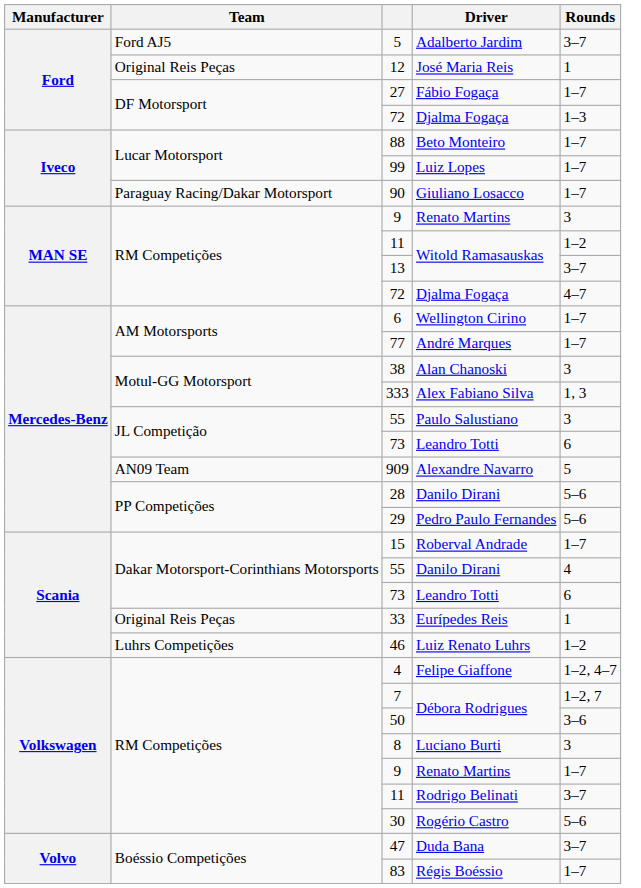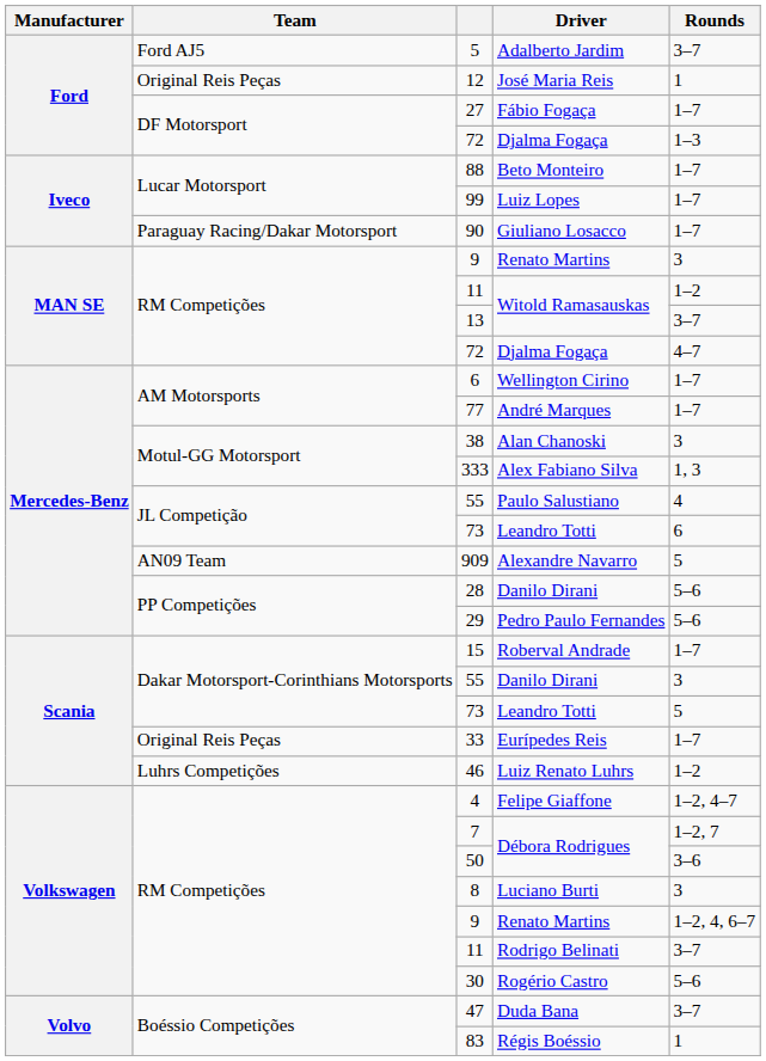 <table class="wikitable" style="font-size: 85%">
 <tr>
 <th>Manufacturer</th>
 <th>Team</th>
 <th></th>
 <th>Driver</th>
 <th>Rounds</th>
 </tr>
 <tr>
 <th rowspan="4"> <a href='#'>Ford</a></th>
 <td>Ford AJ5</td>
 <td align="center">5</td>
 <td> <a href='#'>Adalberto Jardim</a></td>
 <td>3–7</td>
 </tr>
 <tr>
 <td>Original Reis Peças</td>
 <td align="center">12</td>
 <td> <a href='#'>José Maria Reis</a></td>
 <td>1</td>
 </tr>
 <tr>
 <td rowspan="2">DF Motorsport</td>
 <td align="center">27</td>
 <td> <a href='#'>Fábio Fogaça</a></td>
 <td>1–7</td>
 </tr>
 <tr>
 <td align="center">72</td>
 <td> <a href='#'>Djalma Fogaça</a></td>
 <td>1–3</td>
 </tr>
 <tr>
 <th rowspan="3"> <a href='#'>Iveco</a></th>
 <td rowspan="2">Lucar Motorsport</td>
 <td align="center">88</td>
 <td> <a href='#'>Beto Monteiro</a></td>
 <td>1–7</td>
 </tr>
 <tr>
 <td align="center">99</td>
 <td> <a href='#'>Luiz Lopes</a></td>
 <td>1–7</td>
 </tr>
 <tr>
 <td>Paraguay Racing/Dakar Motorsport</td>
 <td align="center">90</td>
 <td> <a href='#'>Giuliano Losacco</a></td>
 <td>1–7</td>
 </tr>
 <tr>
 <th rowspan="4"> <a href='#'>MAN SE</a></th>
 <td rowspan="4">RM Competições</td>
 <td align="center">9</td>
 <td> <a href='#'>Renato Martins</a></td>
 <td>3</td>
 </tr>
 <tr>
 <td align="center">11</td>
 <td rowspan="2"> <a href='#'>Witold Ramasauskas</a></td>
 <td>1–2</td>
 </tr>
 <tr>
 <td align="center">13</td>
 <td>3–7</td>
 </tr>
 <tr>
 <td align="center">72</td>
 <td> <a href='#'>Djalma Fogaça</a></td>
 <td>4–7</td>
 </tr>
 <tr>
 <th rowspan="9"> <a href='#'>Mercedes-Benz</a></th>
 <td rowspan="2">AM Motorsports</td>
 <td align="center">6</td>
 <td> <a href='#'>Wellington Cirino</a></td>
 <td>1–7</td>
 </tr>
 <tr>
 <td align="center">77</td>
 <td> <a href='#'>André Marques</a></td>
 <td>1–7</td>
 </tr>
 <tr>
 <td rowspan="2">Motul-GG Motorsport</td>
 <td align="center">38</td>
 <td> <a href='#'>Alan Chanoski</a></td>
 <td>3</td>
 </tr>
 <tr>
 <td align="center">333</td>
 <td> <a href='#'>Alex Fabiano Silva</a></td>
 <td>1, 3</td>
 </tr>
 <tr>
 <td rowspan="2">JL Competição</td>
 <td align="center">55</td>
 <td> <a href='#'>Paulo Salustiano</a></td>
-<td>3</td>
+<td>4</td>
 </tr>
 <tr>
 <td align="center">73</td>
 <td> <a href='#'>Leandro Totti</a></td>
 <td>6</td>
 </tr>
 <tr>
 <td>AN09 Team</td>
 <td align="center">909</td>
 <td> <a href='#'>Alexandre Navarro</a></td>
 <td>5</td>
 </tr>
 <tr>
 <td rowspan="2">PP Competições</td>
 <td align="center">28</td>
 <td> <a href='#'>Danilo Dirani</a></td>
 <td>5–6</td>
 </tr>
 <tr>
 <td align="center">29</td>
 <td> <a href='#'>Pedro Paulo Fernandes</a></td>
 <td>5–6</td>
 </tr>
 <tr>
 <th rowspan="5"> <a href='#'>Scania</a></th>
 <td rowspan="3">Dakar Motorsport-Corinthians Motorsports</td>
 <td align="center">15</td>
 <td> <a href='#'>Roberval Andrade</a></td>
 <td>1–7</td>
 </tr>
 <tr>
 <td align="center">55</td>
 <td> <a href='#'>Danilo Dirani</a></td>
-<td>4</td>
+<td>3</td>
 </tr>
 <tr>
 <td align="center">73</td>
 <td> <a href='#'>Leandro Totti</a></td>
-<td>6</td>
+<td>5</td>
 </tr>
 <tr>
 <td>Original Reis Peças</td>
 <td align="center">33</td>
 <td> <a href='#'>Eurípedes Reis</a></td>
-<td>1</td>
+<td>1–7</td>
 </tr>
 <tr>
 <td>Luhrs Competições</td>
 <td align="center">46</td>
 <td> <a href='#'>Luiz Renato Luhrs</a></td>
 <td>1–2</td>
 </tr>
 <tr>
 <th rowspan="7"> <a href='#'>Volkswagen</a></th>
 <td rowspan="7">RM Competições</td>
 <td align="center">4</td>
 <td> <a href='#'>Felipe Giaffone</a></td>
 <td>1–2, 4–7</td>
 </tr>
 <tr>
 <td align="center">7</td>
 <td rowspan="2"> <a href='#'>Débora Rodrigues</a></td>
 <td>1–2, 7</td>
 </tr>
 <tr>
 <td align="center">50</td>
 <td>3–6</td>
 </tr>
 <tr>
 <td align="center">8</td>
 <td> <a href='#'>Luciano Burti</a></td>
 <td>3</td>
 </tr>
 <tr>
 <td align="center">9</td>
 <td> <a href='#'>Renato Martins</a></td>
-<td>1–7</td>
+<td>1–2, 4, 6–7</td>
 </tr>
 <tr>
 <td align="center">11</td>
 <td> <a href='#'>Rodrigo Belinati</a></td>
 <td>3–7</td>
 </tr>
 <tr>
 <td align="center">30</td>
 <td> <a href='#'>Rogério Castro</a></td>
 <td>5–6</td>
 </tr>
 <tr>
 <th rowspan="2"> <a href='#'>Volvo</a></th>
 <td rowspan="2">Boéssio Competições</td>
 <td align="center">47</td>
 <td> <a href='#'>Duda Bana</a></td>
 <td>3–7</td>
 </tr>
 <tr>
 <td align="center">83</td>
 <td> <a href='#'>Régis Boéssio</a></td>
-<td>1–7</td>
+<td>1</td>
 </tr>
 <tr>
 </tr>
 </table>
